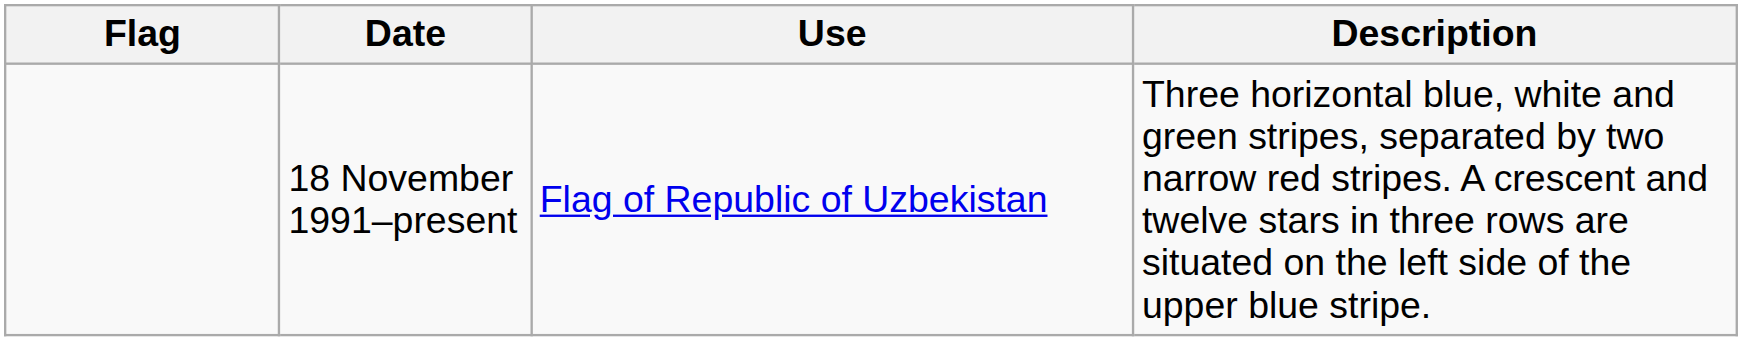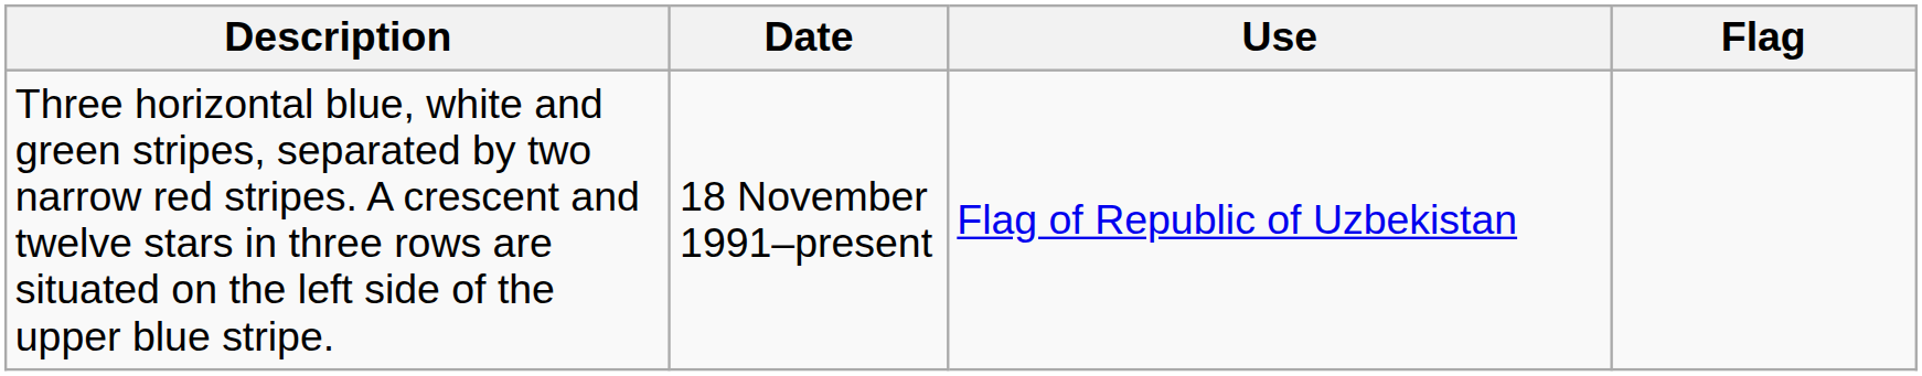 <table class="wikitable">
 <tr>
-<th width="110">Flag</th>
+<th width="250">Description</th>
 <th width="100">Date</th>
 <th width="250">Use</th>
-<th width="250">Description</th>
+<th width="110">Flag</th>
 </tr>
 <tr>
-<td></td>
+<td>Three horizontal blue, white and green stripes, separated by two narrow red stripes. A crescent and twelve stars in three rows are situated on the left side of the upper blue stripe.</td>
 <td>18 November 1991–present</td>
 <td><a href='#'>Flag of Republic of Uzbekistan</a></td>
-<td>Three horizontal blue, white and green stripes, separated by two narrow red stripes. A crescent and twelve stars in three rows are situated on the left side of the upper blue stripe.</td>
+<td></td>
 </tr>
 </table>
